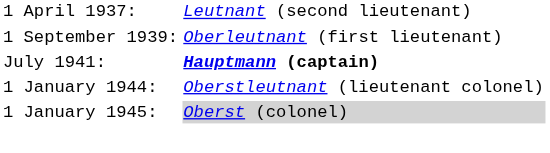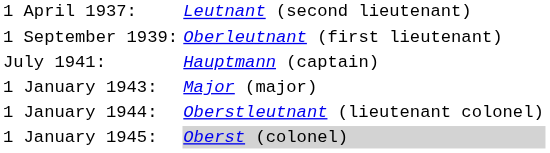 <table>
 <tr>
 <td>1 April 1937:</td>
 <td><em><a href='#'>Leutnant</a></em> (second lieutenant)</td>
 </tr>
 <tr>
 <td>1 September 1939:</td>
 <td><em><a href='#'>Oberleutnant</a></em> (first lieutenant)</td>
 </tr>
 <tr>
 <td>July 1941:</td>
-<td><strong><em><a href='#'>Hauptmann</a></em> (captain)</strong></td>
+<td><em><a href='#'>Hauptmann</a></em> (captain)</td>
+</tr>
+<tr>
+<td>1 January 1943:</td>
+<td><em><a href='#'>Major</a></em> (major)</td>
 </tr>
 <tr>
 <td>1 January 1944:</td>
 <td><em><a href='#'>Oberstleutnant</a></em> (lieutenant colonel)</td>
 </tr>
 <tr>
 <td>1 January 1945:</td>
 <td style="background: lightgrey;"><em><a href='#'>Oberst</a></em> (colonel)</td>
 </tr>
 </table>
